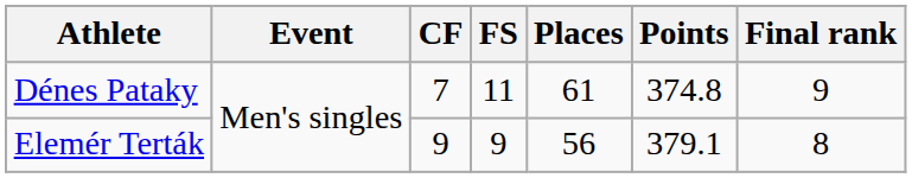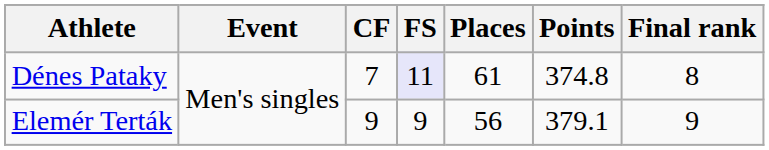 <table class="wikitable" border="1" style="font-size:90%">
 <tr>
 <th>Athlete</th>
 <th>Event</th>
 <th>CF</th>
 <th>FS</th>
 <th>Places</th>
 <th>Points</th>
 <th>Final rank</th>
 </tr>
 <tr align=center>
 <td align=left><a href='#'>Dénes Pataky</a></td>
 <td rowspan="2">Men's singles</td>
 <td>7</td>
-<td>11</td>
+<td style="background: lavender;">11</td>
 <td>61</td>
 <td>374.8</td>
-<td>9</td>
+<td>8</td>
 </tr>
 <tr align=center>
 <td align=left><a href='#'>Elemér Terták</a></td>
 <td>9</td>
 <td>9</td>
 <td>56</td>
 <td>379.1</td>
-<td>8</td>
+<td>9</td>
 </tr>
 </table>
